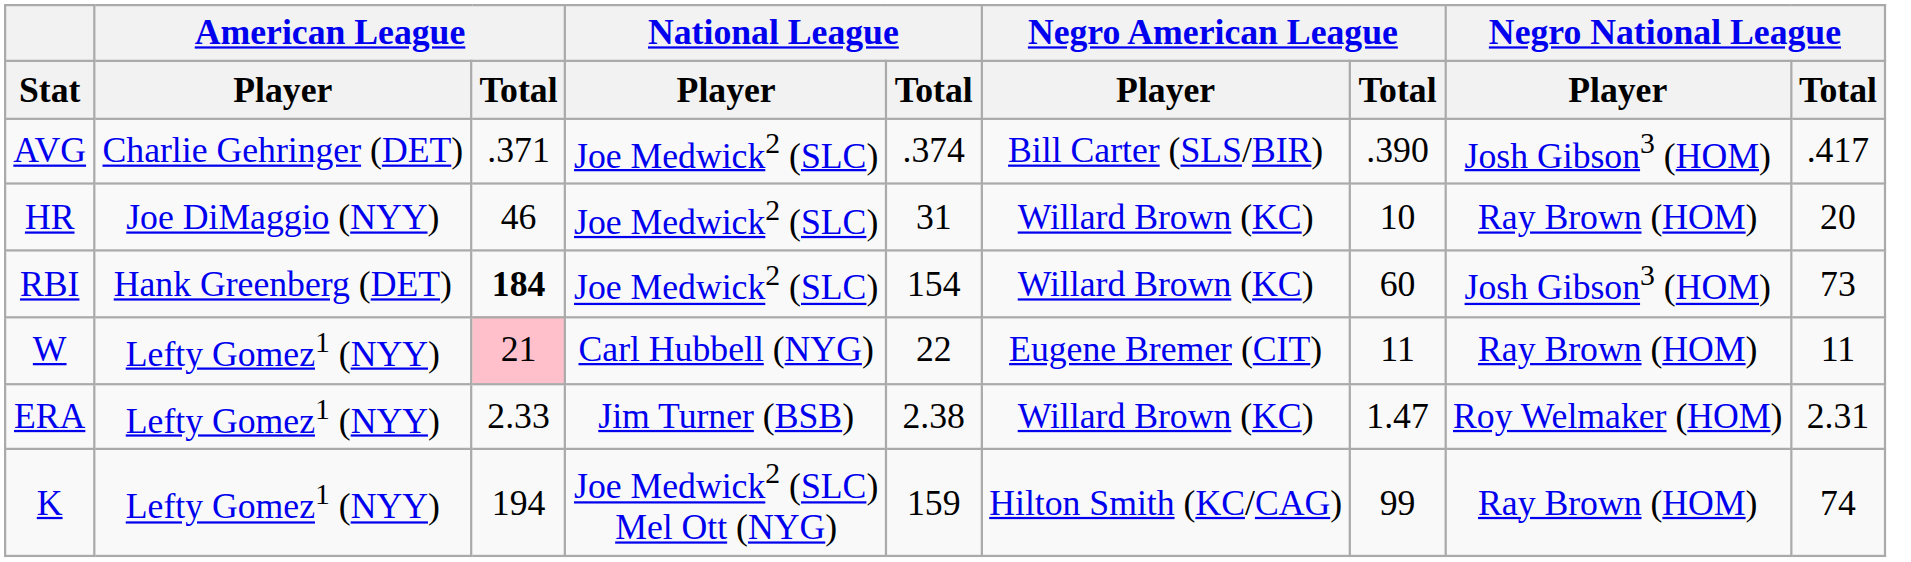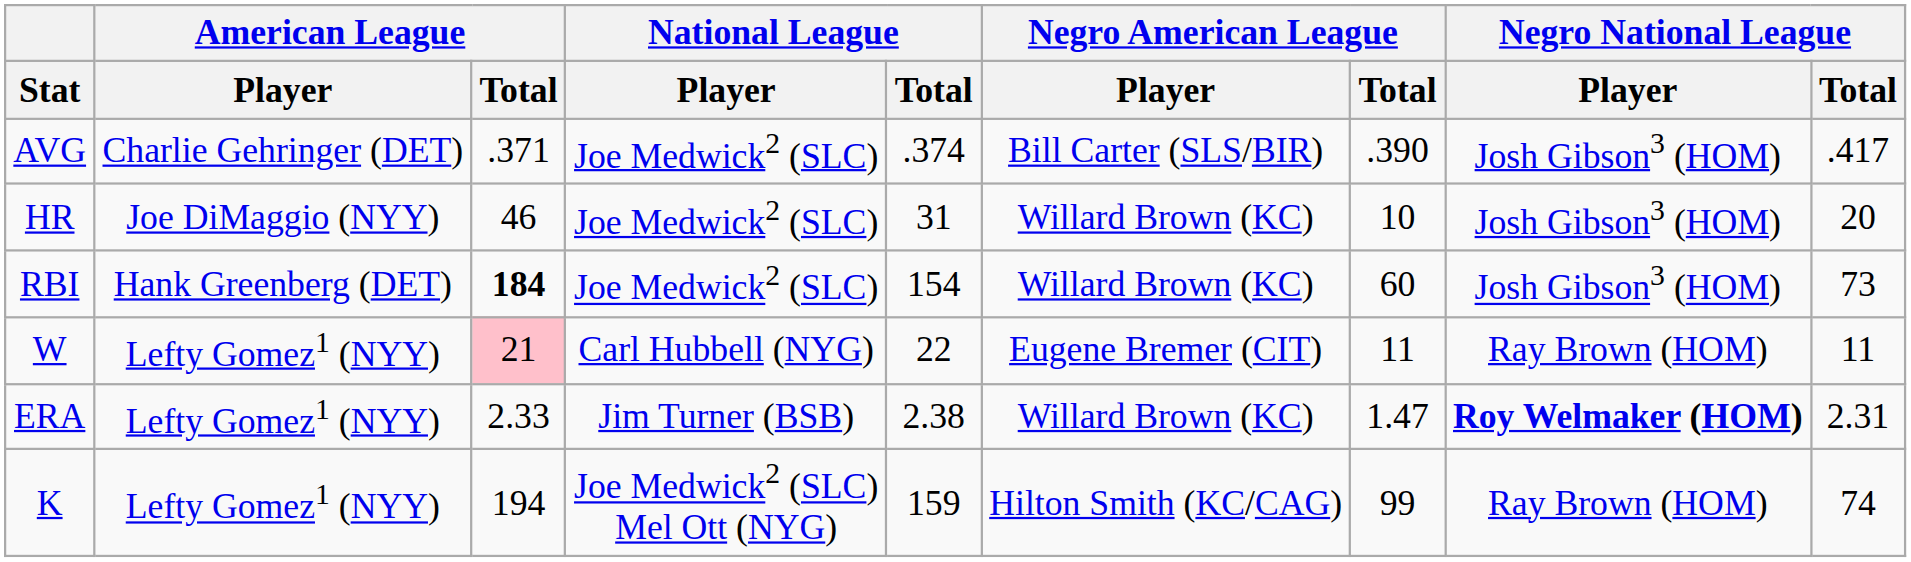 <table class="wikitable" style="text-align:center;">
 <tr>
 <th></th>
 <th colspan="2"><a href='#'>American League</a></th>
 <th colspan="2"><a href='#'>National League</a></th>
 <th colspan="2"><a href='#'>Negro American League</a></th>
 <th colspan="2"><a href='#'>Negro National League</a></th>
 </tr>
 <tr>
 <th>Stat</th>
 <th>Player</th>
 <th>Total</th>
 <th>Player</th>
 <th>Total</th>
 <th>Player</th>
 <th>Total</th>
 <th>Player</th>
 <th>Total</th>
 </tr>
 <tr>
 <td><a href='#'>AVG</a></td>
 <td><a href='#'>Charlie Gehringer</a> (<a href='#'>DET</a>)</td>
 <td>.371</td>
 <td><a href='#'>Joe Medwick</a><sup>2</sup> (<a href='#'>SLC</a>)</td>
 <td>.374</td>
 <td><a href='#'>Bill Carter</a> (<a href='#'>SLS</a>/<a href='#'>BIR</a>)</td>
 <td>.390</td>
 <td><a href='#'>Josh Gibson</a><sup>3</sup> (<a href='#'>HOM</a>)</td>
 <td>.417</td>
 </tr>
 <tr>
 <td><a href='#'>HR</a></td>
 <td><a href='#'>Joe DiMaggio</a> (<a href='#'>NYY</a>)</td>
 <td>46</td>
 <td><a href='#'>Joe Medwick</a><sup>2</sup> (<a href='#'>SLC</a>)</td>
 <td>31</td>
 <td><a href='#'>Willard Brown</a> (<a href='#'>KC</a>)</td>
 <td>10</td>
-<td><a href='#'>Ray Brown</a> (<a href='#'>HOM</a>)</td>
+<td><a href='#'>Josh Gibson</a><sup>3</sup> (<a href='#'>HOM</a>)</td>
 <td>20</td>
 </tr>
 <tr>
 <td><a href='#'>RBI</a></td>
 <td><a href='#'>Hank Greenberg</a> (<a href='#'>DET</a>)</td>
 <td><strong>184</strong></td>
 <td><a href='#'>Joe Medwick</a><sup>2</sup> (<a href='#'>SLC</a>)</td>
 <td>154</td>
 <td><a href='#'>Willard Brown</a> (<a href='#'>KC</a>)</td>
 <td>60</td>
 <td><a href='#'>Josh Gibson</a><sup>3</sup> (<a href='#'>HOM</a>)</td>
 <td>73</td>
 </tr>
 <tr>
 <td><a href='#'>W</a></td>
 <td><a href='#'>Lefty Gomez</a><sup>1</sup> (<a href='#'>NYY</a>)</td>
 <td style="background: pink;">21</td>
 <td><a href='#'>Carl Hubbell</a> (<a href='#'>NYG</a>)</td>
 <td>22</td>
 <td><a href='#'>Eugene Bremer</a> (<a href='#'>CIT</a>)</td>
 <td>11</td>
 <td><a href='#'>Ray Brown</a> (<a href='#'>HOM</a>)</td>
 <td>11</td>
 </tr>
 <tr>
 <td><a href='#'>ERA</a></td>
 <td><a href='#'>Lefty Gomez</a><sup>1</sup> (<a href='#'>NYY</a>)</td>
 <td>2.33</td>
 <td><a href='#'>Jim Turner</a> (<a href='#'>BSB</a>)</td>
 <td>2.38</td>
 <td><a href='#'>Willard Brown</a> (<a href='#'>KC</a>)</td>
 <td>1.47</td>
-<td><a href='#'>Roy Welmaker</a> (<a href='#'>HOM</a>)</td>
+<td><strong><a href='#'>Roy Welmaker</a> (<a href='#'>HOM</a>)</strong></td>
 <td>2.31</td>
 </tr>
 <tr>
 <td><a href='#'>K</a></td>
 <td><a href='#'>Lefty Gomez</a><sup>1</sup> (<a href='#'>NYY</a>)</td>
 <td>194</td>
 <td><a href='#'>Joe Medwick</a><sup>2</sup> (<a href='#'>SLC</a>)<br><a href='#'>Mel Ott</a> (<a href='#'>NYG</a>)</td>
 <td>159</td>
 <td><a href='#'>Hilton Smith</a> (<a href='#'>KC</a>/<a href='#'>CAG</a>)</td>
 <td>99</td>
 <td><a href='#'>Ray Brown</a> (<a href='#'>HOM</a>)</td>
 <td>74</td>
 </tr>
 </table>
